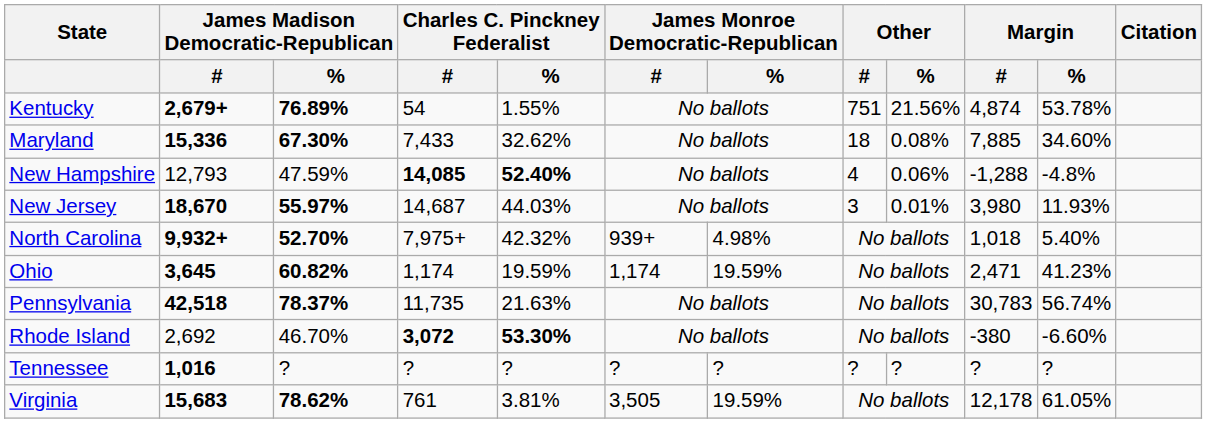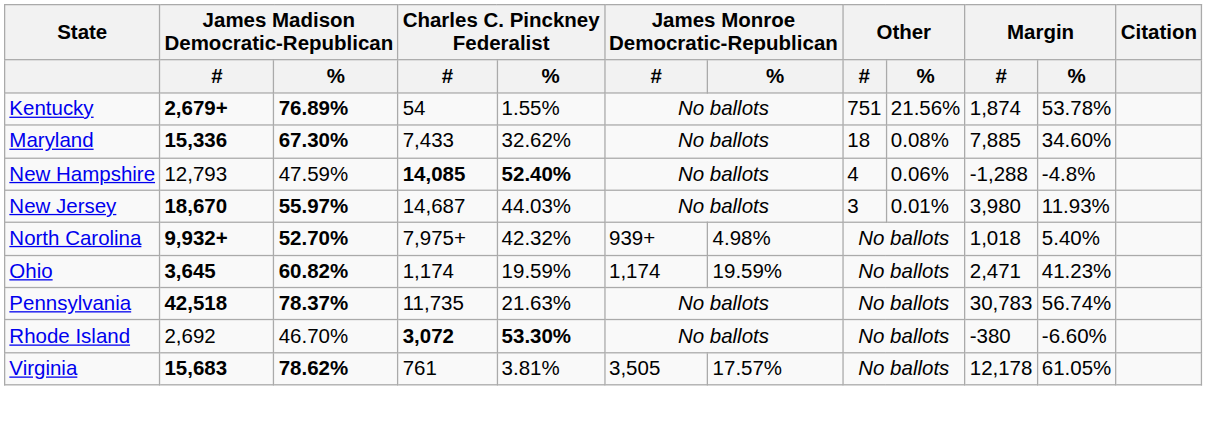 <table class="wikitable sortable">
 <tr>
 <th>State</th>
 <th colspan="2">James Madison<br>Democratic-Republican</th>
 <th colspan="2">Charles C. Pinckney<br>Federalist</th>
 <th colspan="2">James Monroe<br>Democratic-Republican</th>
 <th colspan="2">Other</th>
 <th colspan="2">Margin</th>
 <th>Citation</th>
 </tr>
 <tr>
 <th></th>
 <th>#</th>
 <th>%</th>
 <th>#</th>
 <th>%</th>
 <th>#</th>
 <th>%</th>
 <th>#</th>
 <th>%</th>
 <th>#</th>
 <th>%</th>
 <th></th>
 </tr>
 <tr>
 <td><a href='#'>Kentucky</a></td>
 <td><strong>2,679+</strong></td>
 <td><strong>76.89%</strong></td>
 <td>54</td>
 <td>1.55%</td>
 <td colspan=2 align=center><em>No ballots</em></td>
 <td>751</td>
 <td>21.56%</td>
-<td>4,874</td>
+<td>1,874</td>
 <td>53.78%</td>
 <td></td>
 </tr>
 <tr>
 <td><a href='#'>Maryland</a></td>
 <td><strong>15,336</strong></td>
 <td><strong>67.30%</strong></td>
 <td>7,433</td>
 <td>32.62%</td>
 <td colspan=2 align=center><em>No ballots</em></td>
 <td>18</td>
 <td>0.08%</td>
 <td>7,885</td>
 <td>34.60%</td>
 <td></td>
 </tr>
 <tr>
 <td><a href='#'>New Hampshire</a></td>
 <td>12,793</td>
 <td>47.59%</td>
 <td><strong>14,085</strong></td>
 <td><strong>52.40%</strong></td>
 <td colspan=2 align=center><em>No ballots</em></td>
 <td>4</td>
 <td>0.06%</td>
 <td>-1,288</td>
 <td>-4.8%</td>
 <td></td>
 </tr>
 <tr>
 <td><a href='#'>New Jersey</a></td>
 <td><strong>18,670</strong></td>
 <td><strong>55.97%</strong></td>
 <td>14,687</td>
 <td>44.03%</td>
 <td colspan=2 align=center><em>No ballots</em></td>
 <td>3</td>
 <td>0.01%</td>
 <td>3,980</td>
 <td>11.93%</td>
 <td></td>
 </tr>
 <tr>
 <td><a href='#'>North Carolina</a></td>
 <td><strong>9,932+</strong></td>
 <td><strong>52.70%</strong></td>
 <td>7,975+</td>
 <td>42.32%</td>
 <td>939+</td>
 <td>4.98%</td>
 <td colspan=2 align=center><em>No ballots</em></td>
 <td>1,018</td>
 <td>5.40%</td>
 <td></td>
 </tr>
 <tr>
 <td><a href='#'>Ohio</a></td>
 <td><strong>3,645</strong></td>
 <td><strong>60.82%</strong></td>
 <td>1,174</td>
 <td>19.59%</td>
 <td>1,174</td>
 <td>19.59%</td>
 <td colspan=2 align=center><em>No ballots</em></td>
 <td>2,471</td>
 <td>41.23%</td>
 <td></td>
 </tr>
 <tr>
 <td><a href='#'>Pennsylvania</a></td>
 <td><strong>42,518</strong></td>
 <td><strong>78.37%</strong></td>
 <td>11,735</td>
 <td>21.63%</td>
 <td colspan=2 align=center><em>No ballots</em></td>
 <td colspan=2 align=center><em>No ballots</em></td>
 <td>30,783</td>
 <td>56.74%</td>
 <td></td>
 </tr>
 <tr>
 <td><a href='#'>Rhode Island</a></td>
 <td>2,692</td>
 <td>46.70%</td>
 <td><strong>3,072</strong></td>
 <td><strong>53.30%</strong></td>
 <td colspan=2 align=center><em>No ballots</em></td>
 <td colspan=2 align=center><em>No ballots</em></td>
 <td>-380</td>
 <td>-6.60%</td>
 <td></td>
 </tr>
 <tr>
-<td><a href='#'>Tennessee</a></td>
-<td><strong>1,016</strong></td>
-<td>?</td>
-<td>?</td>
-<td>?</td>
-<td>?</td>
-<td>?</td>
-<td>?</td>
-<td>?</td>
-<td>?</td>
-<td>?</td>
-<td></td>
-</tr>
-<tr>
 <td><a href='#'>Virginia</a></td>
 <td><strong>15,683</strong></td>
 <td><strong>78.62%</strong></td>
 <td>761</td>
 <td>3.81%</td>
 <td>3,505</td>
-<td>19.59%</td>
+<td>17.57%</td>
 <td colspan=2 align=center><em>No ballots</em></td>
 <td>12,178</td>
 <td>61.05%</td>
 <td></td>
 </tr>
 </table>
